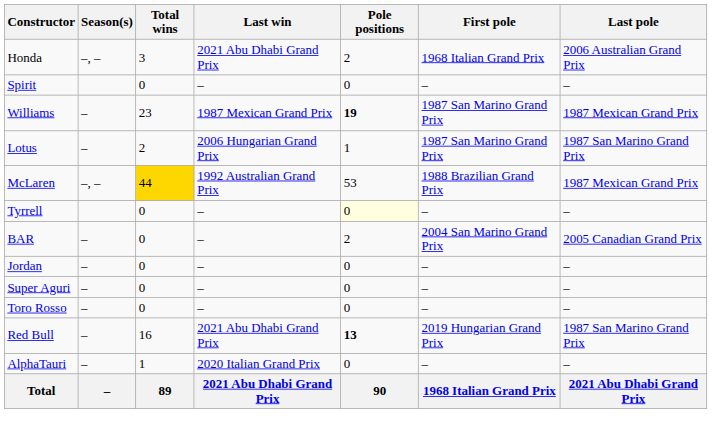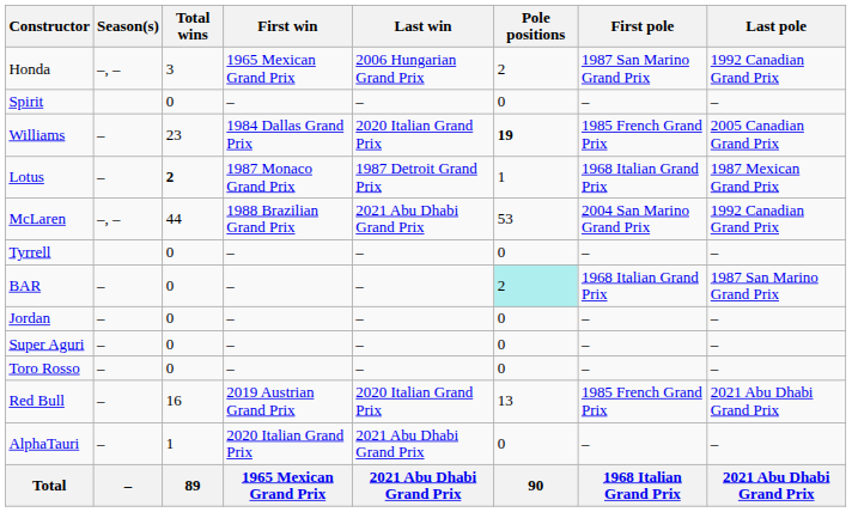 <table class="wikitable">
 <tr>
 <th>Constructor</th>
 <th>Season(s)</th>
 <th>Total wins</th>
+<th>First win</th>
 <th>Last win</th>
 <th>Pole positions</th>
 <th>First pole</th>
 <th>Last pole</th>
 </tr>
 <tr>
 <td> Honda</td>
 <td>–, –</td>
 <td>3</td>
-<td><a href='#'>2021 Abu Dhabi Grand Prix</a></td>
+<td><a href='#'>1965 Mexican Grand Prix</a></td>
+<td><a href='#'>2006 Hungarian Grand Prix</a></td>
 <td>2</td>
-<td><a href='#'>1968 Italian Grand Prix</a></td>
-<td><a href='#'>2006 Australian Grand Prix</a></td>
+<td><a href='#'>1987 San Marino Grand Prix</a></td>
+<td><a href='#'>1992 Canadian Grand Prix</a></td>
 </tr>
 <tr>
 <td> <a href='#'>Spirit</a></td>
 <td></td>
 <td>0</td>
+<td>–</td>
 <td>–</td>
 <td>0</td>
 <td>–</td>
 <td>–</td>
 </tr>
 <tr>
 <td> <a href='#'>Williams</a></td>
 <td>–</td>
 <td>23</td>
-<td><a href='#'>1987 Mexican Grand Prix</a></td>
+<td><a href='#'>1984 Dallas Grand Prix</a></td>
+<td><a href='#'>2020 Italian Grand Prix</a></td>
 <td><strong>19</strong></td>
-<td><a href='#'>1987 San Marino Grand Prix</a></td>
-<td><a href='#'>1987 Mexican Grand Prix</a></td>
+<td><a href='#'>1985 French Grand Prix</a></td>
+<td><a href='#'>2005 Canadian Grand Prix</a></td>
 </tr>
 <tr>
 <td> <a href='#'>Lotus</a></td>
 <td>–</td>
-<td>2</td>
-<td><a href='#'>2006 Hungarian Grand Prix</a></td>
+<td><strong>2</strong></td>
+<td><a href='#'>1987 Monaco Grand Prix</a></td>
+<td><a href='#'>1987 Detroit Grand Prix</a></td>
 <td>1</td>
-<td><a href='#'>1987 San Marino Grand Prix</a></td>
-<td><a href='#'>1987 San Marino Grand Prix</a></td>
+<td><a href='#'>1968 Italian Grand Prix</a></td>
+<td><a href='#'>1987 Mexican Grand Prix</a></td>
 </tr>
 <tr>
 <td> <a href='#'>McLaren</a></td>
 <td>–, –</td>
-<td style="background: gold;">44</td>
-<td><a href='#'>1992 Australian Grand Prix</a></td>
+<td>44</td>
+<td><a href='#'>1988 Brazilian Grand Prix</a></td>
+<td><a href='#'>2021 Abu Dhabi Grand Prix</a></td>
 <td>53</td>
-<td><a href='#'>1988 Brazilian Grand Prix</a></td>
-<td><a href='#'>1987 Mexican Grand Prix</a></td>
+<td><a href='#'>2004 San Marino Grand Prix</a></td>
+<td><a href='#'>1992 Canadian Grand Prix</a></td>
 </tr>
 <tr>
 <td> <a href='#'>Tyrrell</a></td>
 <td></td>
 <td>0</td>
 <td>–</td>
-<td style="background: lightyellow;">0</td>
+<td>–</td>
+<td>0</td>
 <td>–</td>
 <td>–</td>
 </tr>
 <tr>
 <td> <a href='#'>BAR</a></td>
 <td>–</td>
 <td>0</td>
 <td>–</td>
-<td>2</td>
-<td><a href='#'>2004 San Marino Grand Prix</a></td>
-<td><a href='#'>2005 Canadian Grand Prix</a></td>
+<td>–</td>
+<td style="background: paleturquoise;">2</td>
+<td><a href='#'>1968 Italian Grand Prix</a></td>
+<td><a href='#'>1987 San Marino Grand Prix</a></td>
 </tr>
 <tr>
 <td> <a href='#'>Jordan</a></td>
 <td>–</td>
 <td>0</td>
+<td>–</td>
 <td>–</td>
 <td>0</td>
 <td>–</td>
 <td>–</td>
 </tr>
 <tr>
 <td> <a href='#'>Super Aguri</a></td>
 <td>–</td>
 <td>0</td>
 <td>–</td>
+<td>–</td>
 <td>0</td>
 <td>–</td>
 <td>–</td>
 </tr>
 <tr>
 <td> <a href='#'>Toro Rosso</a></td>
 <td>–</td>
 <td>0</td>
 <td>–</td>
+<td>–</td>
 <td>0</td>
 <td>–</td>
 <td>–</td>
 </tr>
 <tr>
 <td> <a href='#'>Red Bull</a></td>
 <td>–</td>
 <td>16</td>
+<td><a href='#'>2019 Austrian Grand Prix</a></td>
+<td><a href='#'>2020 Italian Grand Prix</a></td>
+<td>13</td>
+<td><a href='#'>1985 French Grand Prix</a></td>
 <td><a href='#'>2021 Abu Dhabi Grand Prix</a></td>
-<td><strong>13</strong></td>
-<td><a href='#'>2019 Hungarian Grand Prix</a></td>
-<td><a href='#'>1987 San Marino Grand Prix</a></td>
 </tr>
 <tr>
 <td> <a href='#'>AlphaTauri</a></td>
 <td>–</td>
 <td>1</td>
 <td><a href='#'>2020 Italian Grand Prix</a></td>
+<td><a href='#'>2021 Abu Dhabi Grand Prix</a></td>
 <td>0</td>
 <td>–</td>
 <td>–</td>
 </tr>
 <tr>
 <th>Total</th>
 <th>–</th>
 <th>89</th>
+<th><a href='#'>1965 Mexican Grand Prix</a></th>
 <th><a href='#'>2021 Abu Dhabi Grand Prix</a></th>
 <th>90</th>
 <th><a href='#'>1968 Italian Grand Prix</a></th>
 <th><a href='#'>2021 Abu Dhabi Grand Prix</a></th>
 </tr>
 </table>
